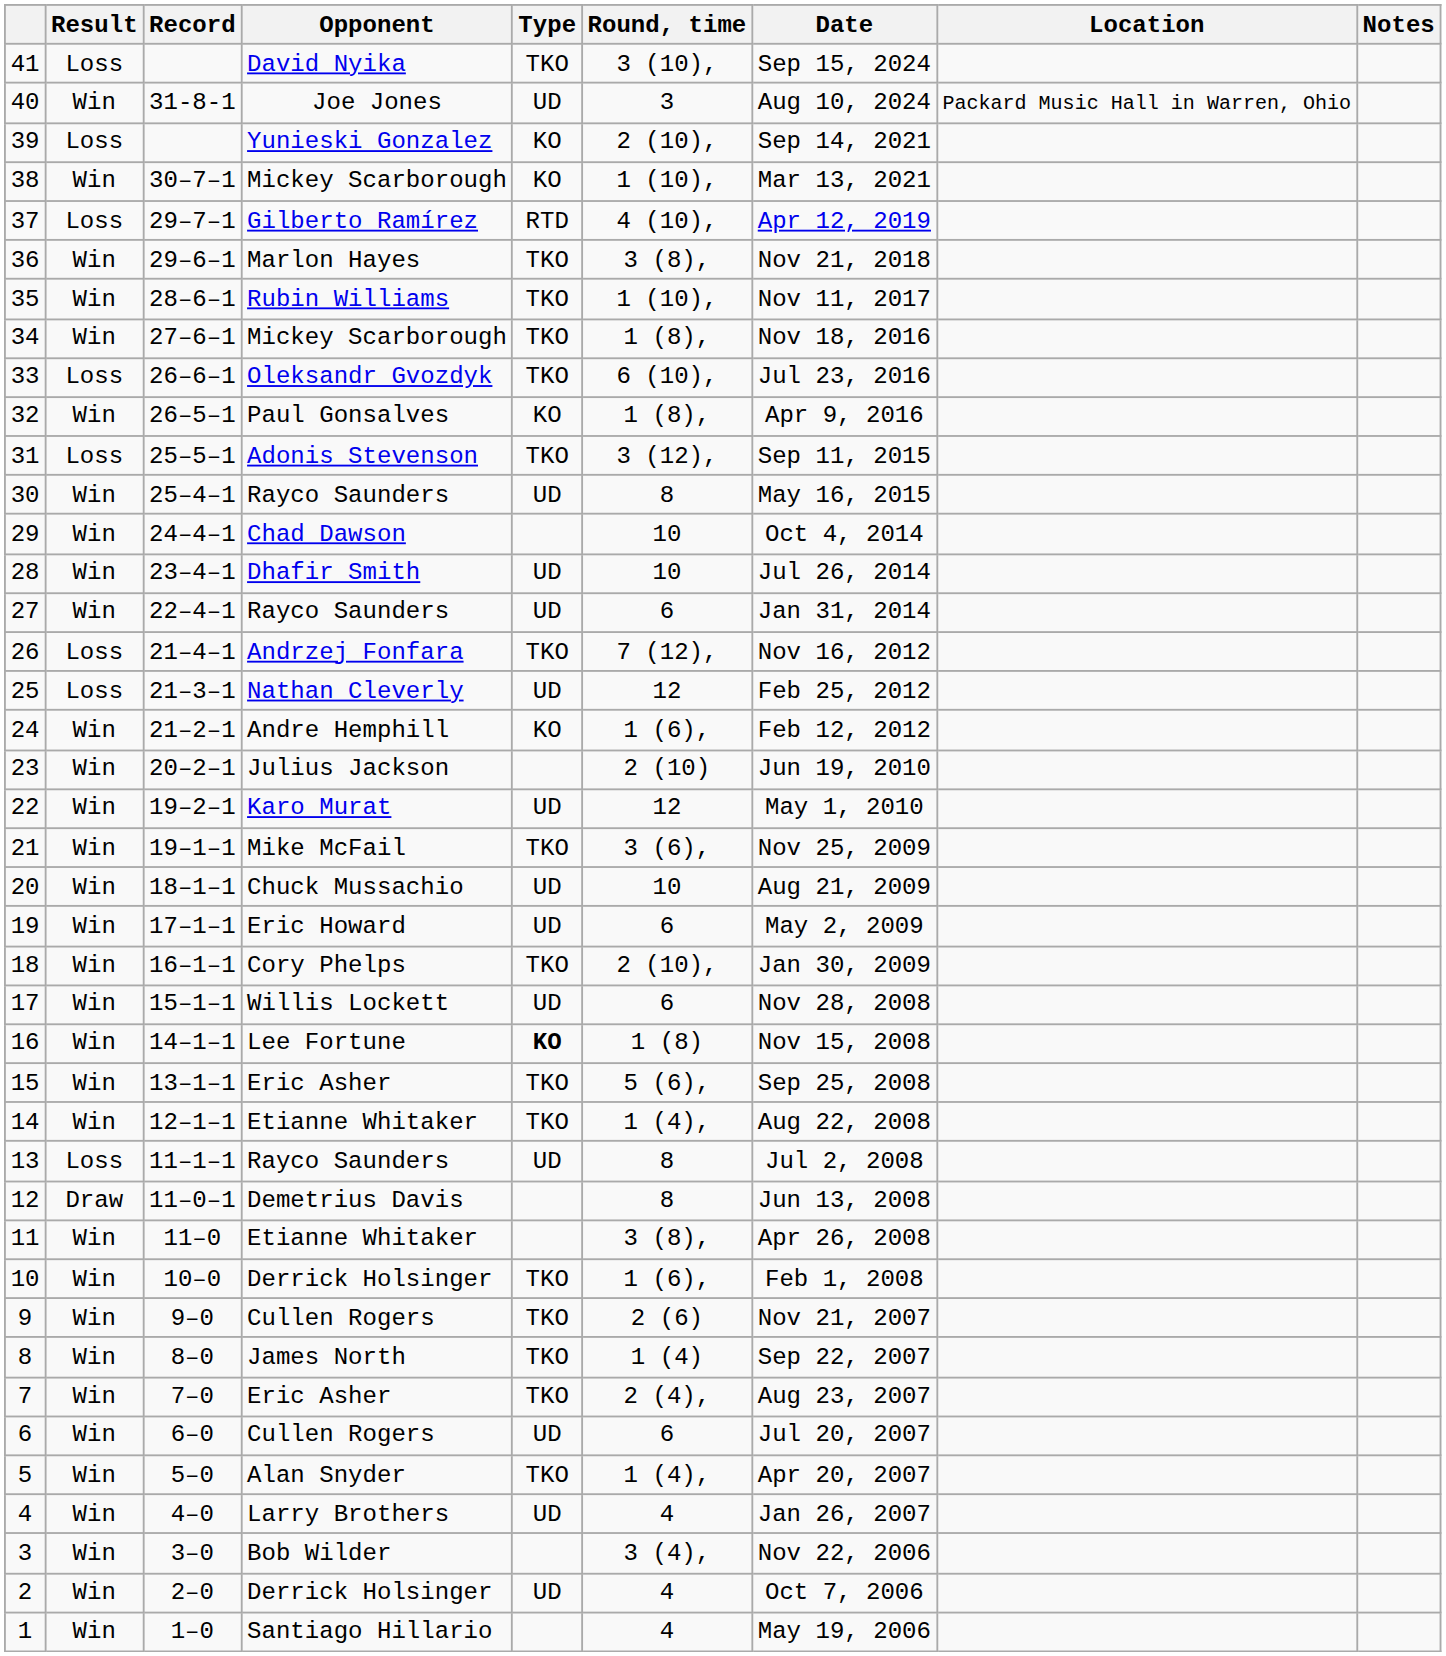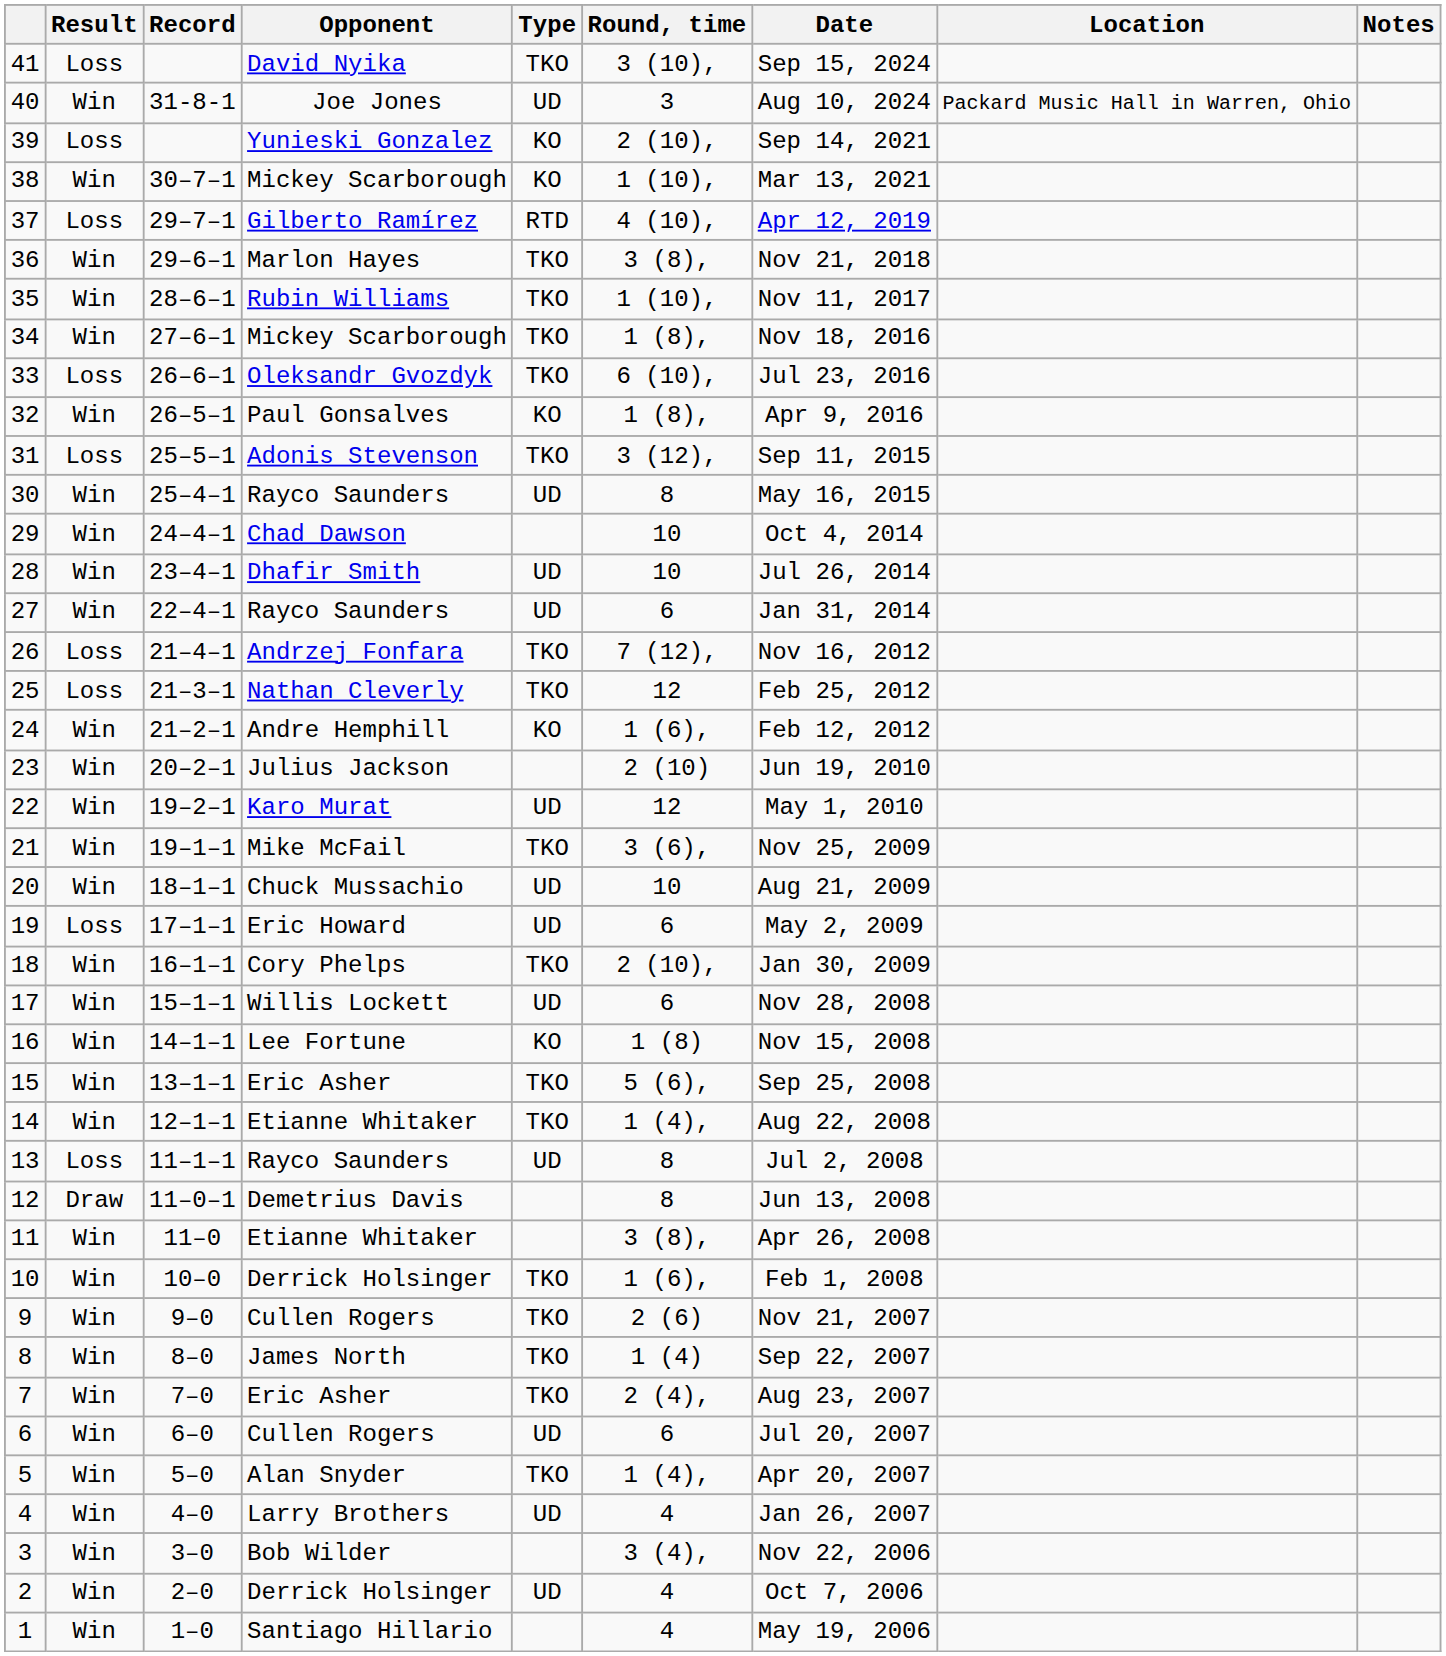 <table class="wikitable" style="text-align:center">
 <tr>
 <th></th>
 <th>Result</th>
 <th>Record</th>
 <th>Opponent</th>
 <th>Type</th>
 <th>Round, time</th>
 <th>Date</th>
 <th>Location</th>
 <th>Notes</th>
 </tr>
 <tr>
 <td>41</td>
 <td>Loss</td>
 <td></td>
 <td style="text-align:left;"><a href='#'>David Nyika</a></td>
 <td>TKO</td>
 <td>3 (10), </td>
 <td>Sep 15, 2024</td>
 <td style="text-align:left;"></td>
 <td style="text-align:left;"></td>
 </tr>
 <tr>
 <td>40</td>
 <td>Win</td>
 <td>31-8-1</td>
 <td>Joe Jones</td>
 <td>UD</td>
 <td>3</td>
 <td>Aug 10, 2024</td>
 <td><small>Packard Music Hall in Warren, Ohio</small></td>
 <td></td>
 </tr>
 <tr>
 <td>39</td>
 <td>Loss</td>
 <td></td>
 <td style="text-align:left;"><a href='#'>Yunieski Gonzalez</a></td>
 <td>KO</td>
 <td>2 (10), </td>
 <td>Sep 14, 2021</td>
 <td style="text-align:left;"></td>
 <td style="text-align:left;"></td>
 </tr>
 <tr>
 <td>38</td>
 <td>Win</td>
 <td>30–7–1</td>
 <td style="text-align:left;">Mickey Scarborough</td>
 <td>KO</td>
 <td>1 (10), </td>
 <td>Mar 13, 2021</td>
 <td style="text-align:left;"></td>
 <td style="text-align:left;"></td>
 </tr>
 <tr>
 <td>37</td>
 <td>Loss</td>
 <td>29–7–1</td>
 <td style="text-align:left;"><a href='#'>Gilberto Ramírez</a></td>
 <td>RTD</td>
 <td>4 (10), </td>
 <td><a href='#'>Apr 12, 2019</a></td>
 <td style="text-align:left;"></td>
 <td style="text-align:left;"></td>
 </tr>
 <tr>
 <td>36</td>
 <td>Win</td>
 <td>29–6–1</td>
 <td style="text-align:left;">Marlon Hayes</td>
 <td>TKO</td>
 <td>3 (8), </td>
 <td>Nov 21, 2018</td>
 <td style="text-align:left;"></td>
 <td style="text-align:left;"></td>
 </tr>
 <tr>
 <td>35</td>
 <td>Win</td>
 <td>28–6–1</td>
 <td style="text-align:left;"><a href='#'>Rubin Williams</a></td>
 <td>TKO</td>
 <td>1 (10), </td>
 <td>Nov 11, 2017</td>
 <td style="text-align:left;"></td>
 <td style="text-align:left;"></td>
 </tr>
 <tr>
 <td>34</td>
 <td>Win</td>
 <td>27–6–1</td>
 <td style="text-align:left;">Mickey Scarborough</td>
 <td>TKO</td>
 <td>1 (8), </td>
 <td>Nov 18, 2016</td>
 <td style="text-align:left;"></td>
 <td style="text-align:left;"></td>
 </tr>
 <tr>
 <td>33</td>
 <td>Loss</td>
 <td>26–6–1</td>
 <td style="text-align:left;"><a href='#'>Oleksandr Gvozdyk</a></td>
 <td>TKO</td>
 <td>6 (10), </td>
 <td>Jul 23, 2016</td>
 <td style="text-align:left;"></td>
 <td style="text-align:left;"></td>
 </tr>
 <tr>
 <td>32</td>
 <td>Win</td>
 <td>26–5–1</td>
 <td style="text-align:left;">Paul Gonsalves</td>
 <td>KO</td>
 <td>1 (8), </td>
 <td>Apr 9, 2016</td>
 <td style="text-align:left;"></td>
 <td style="text-align:left;"></td>
 </tr>
 <tr>
 <td>31</td>
 <td>Loss</td>
 <td>25–5–1</td>
 <td style="text-align:left;"><a href='#'>Adonis Stevenson</a></td>
 <td>TKO</td>
 <td>3 (12), </td>
 <td>Sep 11, 2015</td>
 <td style="text-align:left;"></td>
 <td style="text-align:left;"></td>
 </tr>
 <tr>
 <td>30</td>
 <td>Win</td>
 <td>25–4–1</td>
 <td style="text-align:left;">Rayco Saunders</td>
 <td>UD</td>
 <td>8</td>
 <td>May 16, 2015</td>
 <td style="text-align:left;"></td>
 <td style="text-align:left;"></td>
 </tr>
 <tr>
 <td>29</td>
 <td>Win</td>
 <td>24–4–1</td>
 <td style="text-align:left;"><a href='#'>Chad Dawson</a></td>
 <td></td>
 <td>10</td>
 <td>Oct 4, 2014</td>
 <td style="text-align:left;"></td>
 <td style="text-align:left;"></td>
 </tr>
 <tr>
 <td>28</td>
 <td>Win</td>
 <td>23–4–1</td>
 <td style="text-align:left;"><a href='#'>Dhafir Smith</a></td>
 <td>UD</td>
 <td>10</td>
 <td>Jul 26, 2014</td>
 <td style="text-align:left;"></td>
 <td style="text-align:left;"></td>
 </tr>
 <tr>
 <td>27</td>
 <td>Win</td>
 <td>22–4–1</td>
 <td style="text-align:left;">Rayco Saunders</td>
 <td>UD</td>
 <td>6</td>
 <td>Jan 31, 2014</td>
 <td style="text-align:left;"></td>
 <td style="text-align:left;"></td>
 </tr>
 <tr>
 <td>26</td>
 <td>Loss</td>
 <td>21–4–1</td>
 <td style="text-align:left;"><a href='#'>Andrzej Fonfara</a></td>
 <td>TKO</td>
 <td>7 (12), </td>
 <td>Nov 16, 2012</td>
 <td style="text-align:left;"></td>
 <td style="text-align:left;"></td>
 </tr>
 <tr>
 <td>25</td>
 <td>Loss</td>
 <td>21–3–1</td>
 <td style="text-align:left;"><a href='#'>Nathan Cleverly</a></td>
-<td>UD</td>
+<td>TKO</td>
 <td>12</td>
 <td>Feb 25, 2012</td>
 <td style="text-align:left;"></td>
 <td style="text-align:left;"></td>
 </tr>
 <tr>
 <td>24</td>
 <td>Win</td>
 <td>21–2–1</td>
 <td style="text-align:left;">Andre Hemphill</td>
 <td>KO</td>
 <td>1 (6), </td>
 <td>Feb 12, 2012</td>
 <td style="text-align:left;"></td>
 <td style="text-align:left;"></td>
 </tr>
 <tr>
 <td>23</td>
 <td>Win</td>
 <td>20–2–1</td>
 <td style="text-align:left;">Julius Jackson</td>
 <td></td>
 <td>2 (10)</td>
 <td>Jun 19, 2010</td>
 <td style="text-align:left;"></td>
 <td style="text-align:left;"></td>
 </tr>
 <tr>
 <td>22</td>
 <td>Win</td>
 <td>19–2–1</td>
 <td style="text-align:left;"><a href='#'>Karo Murat</a></td>
 <td>UD</td>
 <td>12</td>
 <td>May 1, 2010</td>
 <td style="text-align:left;"></td>
 <td style="text-align:left;"></td>
 </tr>
 <tr>
 <td>21</td>
 <td>Win</td>
 <td>19–1–1</td>
 <td style="text-align:left;">Mike McFail</td>
 <td>TKO</td>
 <td>3 (6), </td>
 <td>Nov 25, 2009</td>
 <td style="text-align:left;"></td>
 <td style="text-align:left;"></td>
 </tr>
 <tr>
 <td>20</td>
 <td>Win</td>
 <td>18–1–1</td>
 <td style="text-align:left;">Chuck Mussachio</td>
 <td>UD</td>
 <td>10</td>
 <td>Aug 21, 2009</td>
 <td style="text-align:left;"></td>
 <td style="text-align:left;"></td>
 </tr>
 <tr>
 <td>19</td>
-<td>Win</td>
+<td>Loss</td>
 <td>17–1–1</td>
 <td style="text-align:left;">Eric Howard</td>
 <td>UD</td>
 <td>6</td>
 <td>May 2, 2009</td>
 <td style="text-align:left;"></td>
 <td style="text-align:left;"></td>
 </tr>
 <tr>
 <td>18</td>
 <td>Win</td>
 <td>16–1–1</td>
 <td style="text-align:left;">Cory Phelps</td>
 <td>TKO</td>
 <td>2 (10), </td>
 <td>Jan 30, 2009</td>
 <td style="text-align:left;"></td>
 <td style="text-align:left;"></td>
 </tr>
 <tr>
 <td>17</td>
 <td>Win</td>
 <td>15–1–1</td>
 <td style="text-align:left;">Willis Lockett</td>
 <td>UD</td>
 <td>6</td>
 <td>Nov 28, 2008</td>
 <td style="text-align:left;"></td>
 <td style="text-align:left;"></td>
 </tr>
 <tr>
 <td>16</td>
 <td>Win</td>
 <td>14–1–1</td>
 <td style="text-align:left;">Lee Fortune</td>
-<td><strong>KO</strong></td>
+<td>KO</td>
 <td>1 (8)</td>
 <td>Nov 15, 2008</td>
 <td style="text-align:left;"></td>
 <td style="text-align:left;"></td>
 </tr>
 <tr>
 <td>15</td>
 <td>Win</td>
 <td>13–1–1</td>
 <td style="text-align:left;">Eric Asher</td>
 <td>TKO</td>
 <td>5 (6), </td>
 <td>Sep 25, 2008</td>
 <td style="text-align:left;"></td>
 <td style="text-align:left;"></td>
 </tr>
 <tr>
 <td>14</td>
 <td>Win</td>
 <td>12–1–1</td>
 <td style="text-align:left;">Etianne Whitaker</td>
 <td>TKO</td>
 <td>1 (4), </td>
 <td>Aug 22, 2008</td>
 <td style="text-align:left;"></td>
 <td style="text-align:left;"></td>
 </tr>
 <tr>
 <td>13</td>
 <td>Loss</td>
 <td>11–1–1</td>
 <td style="text-align:left;">Rayco Saunders</td>
 <td>UD</td>
 <td>8</td>
 <td>Jul 2, 2008</td>
 <td style="text-align:left;"></td>
 <td style="text-align:left;"></td>
 </tr>
 <tr>
 <td>12</td>
 <td>Draw</td>
 <td>11–0–1</td>
 <td style="text-align:left;">Demetrius Davis</td>
 <td></td>
 <td>8</td>
 <td>Jun 13, 2008</td>
 <td style="text-align:left;"></td>
 <td style="text-align:left;"></td>
 </tr>
 <tr>
 <td>11</td>
 <td>Win</td>
 <td>11–0</td>
 <td style="text-align:left;">Etianne Whitaker</td>
 <td></td>
 <td>3 (8), </td>
 <td>Apr 26, 2008</td>
 <td style="text-align:left;"></td>
 <td style="text-align:left;"></td>
 </tr>
 <tr>
 <td>10</td>
 <td>Win</td>
 <td>10–0</td>
 <td style="text-align:left;">Derrick Holsinger</td>
 <td>TKO</td>
 <td>1 (6), </td>
 <td>Feb 1, 2008</td>
 <td style="text-align:left;"></td>
 <td style="text-align:left;"></td>
 </tr>
 <tr>
 <td>9</td>
 <td>Win</td>
 <td>9–0</td>
 <td style="text-align:left;">Cullen Rogers</td>
 <td>TKO</td>
 <td>2 (6)</td>
 <td>Nov 21, 2007</td>
 <td style="text-align:left;"></td>
 <td style="text-align:left;"></td>
 </tr>
 <tr>
 <td>8</td>
 <td>Win</td>
 <td>8–0</td>
 <td style="text-align:left;">James North</td>
 <td>TKO</td>
 <td>1 (4)</td>
 <td>Sep 22, 2007</td>
 <td style="text-align:left;"></td>
 <td style="text-align:left;"></td>
 </tr>
 <tr>
 <td>7</td>
 <td>Win</td>
 <td>7–0</td>
 <td style="text-align:left;">Eric Asher</td>
 <td>TKO</td>
 <td>2 (4), </td>
 <td>Aug 23, 2007</td>
 <td style="text-align:left;"></td>
 <td style="text-align:left;"></td>
 </tr>
 <tr>
 <td>6</td>
 <td>Win</td>
 <td>6–0</td>
 <td style="text-align:left;">Cullen Rogers</td>
 <td>UD</td>
 <td>6</td>
 <td>Jul 20, 2007</td>
 <td style="text-align:left;"></td>
 <td style="text-align:left;"></td>
 </tr>
 <tr>
 <td>5</td>
 <td>Win</td>
 <td>5–0</td>
 <td style="text-align:left;">Alan Snyder</td>
 <td>TKO</td>
 <td>1 (4), </td>
 <td>Apr 20, 2007</td>
 <td style="text-align:left;"></td>
 <td style="text-align:left;"></td>
 </tr>
 <tr>
 <td>4</td>
 <td>Win</td>
 <td>4–0</td>
 <td style="text-align:left;">Larry Brothers</td>
 <td>UD</td>
 <td>4</td>
 <td>Jan 26, 2007</td>
 <td style="text-align:left;"></td>
 <td style="text-align:left;"></td>
 </tr>
 <tr>
 <td>3</td>
 <td>Win</td>
 <td>3–0</td>
 <td style="text-align:left;">Bob Wilder</td>
 <td></td>
 <td>3 (4), </td>
 <td>Nov 22, 2006</td>
 <td style="text-align:left;"></td>
 <td style="text-align:left;"></td>
 </tr>
 <tr>
 <td>2</td>
 <td>Win</td>
 <td>2–0</td>
 <td style="text-align:left;">Derrick Holsinger</td>
 <td>UD</td>
 <td>4</td>
 <td>Oct 7, 2006</td>
 <td style="text-align:left;"></td>
 <td style="text-align:left;"></td>
 </tr>
 <tr>
 <td>1</td>
 <td>Win</td>
 <td>1–0</td>
 <td style="text-align:left;">Santiago Hillario</td>
 <td></td>
 <td>4</td>
 <td>May 19, 2006</td>
 <td style="text-align:left;"></td>
 <td style="text-align:left;"></td>
 </tr>
 </table>
